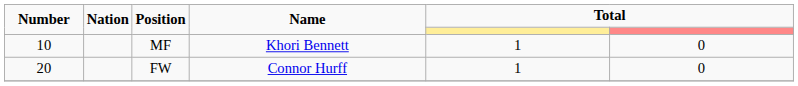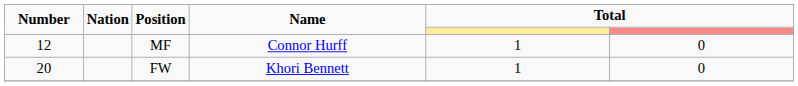 <table class="wikitable" style="text-align:center;">
 <tr>
 <td rowspan="2" style="width:10%; text-align:center;"><strong>Number</strong></td>
 <td rowspan="2" style="width:5%; text-align:center;"><strong>Nation</strong></td>
 <td rowspan="2" style="width:5%; text-align:center;"><strong>Position</strong></td>
 <td rowspan="2" style="width:30%; text-align:center;"><strong>Name</strong></td>
 <td colspan="2" style="text-align:center;"><strong>Total</strong></td>
 </tr>
 <tr>
 <th style="width:60px; background:#fe9;"></th>
 <th style="width:60px; background:#ff8888;"></th>
 </tr>
 <tr>
-<td>10</td>
+<td>12</td>
 <td></td>
 <td>MF</td>
-<td><a href='#'>Khori Bennett</a></td>
+<td><a href='#'>Connor Hurff</a></td>
 <td>1</td>
 <td>0</td>
 </tr>
 <tr>
 <td>20</td>
 <td></td>
 <td>FW</td>
-<td><a href='#'>Connor Hurff</a></td>
+<td><a href='#'>Khori Bennett</a></td>
 <td>1</td>
 <td>0</td>
 </tr>
 <tr>
 </tr>
 </table>
